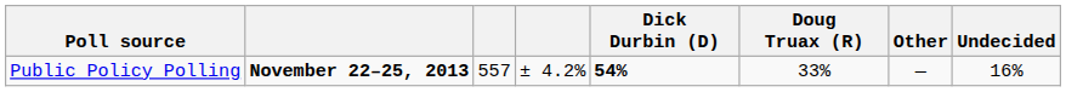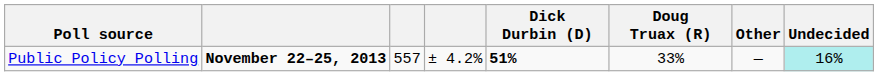 <table class="wikitable">
 <tr valign= bottom>
 <th>Poll source</th>
 <th></th>
 <th></th>
 <th></th>
 <th style="width:100px;">Dick<br>Durbin (D)</th>
 <th style="width:100px;">Doug<br>Truax (R)</th>
 <th>Other</th>
 <th>Undecided</th>
 </tr>
 <tr>
 <td><a href='#'>Public Policy Polling</a></td>
 <td align=center><strong>November 22–25, 2013</strong></td>
 <td align=center>557</td>
 <td align=center>± 4.2%</td>
-<td><strong>54%</strong></td>
+<td><strong>51%</strong></td>
 <td align=center>33%</td>
 <td align=center>—</td>
-<td align=center>16%</td>
+<td align=center style="background: paleturquoise;">16%</td>
 </tr>
 </table>
